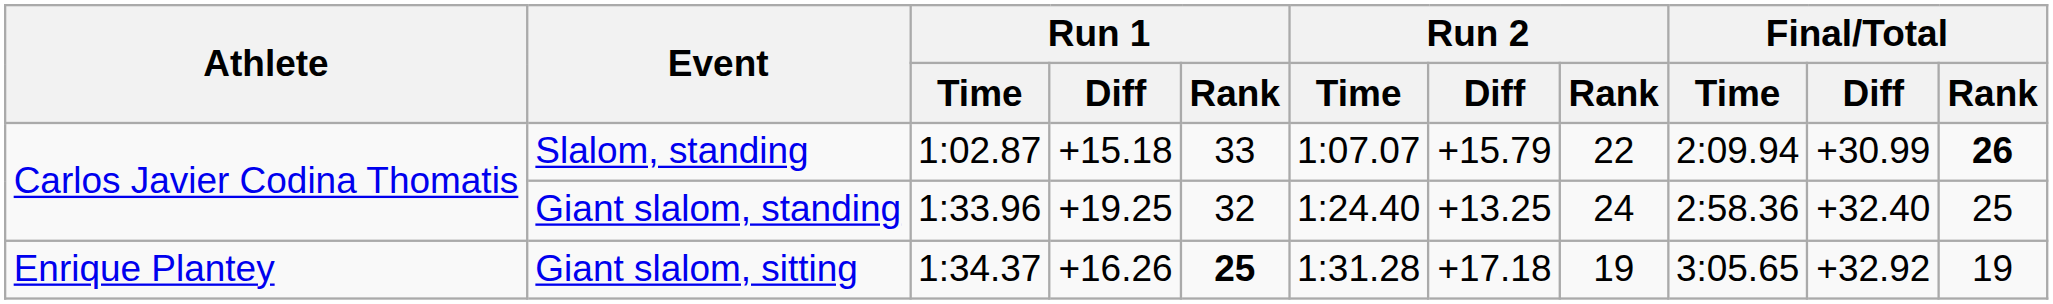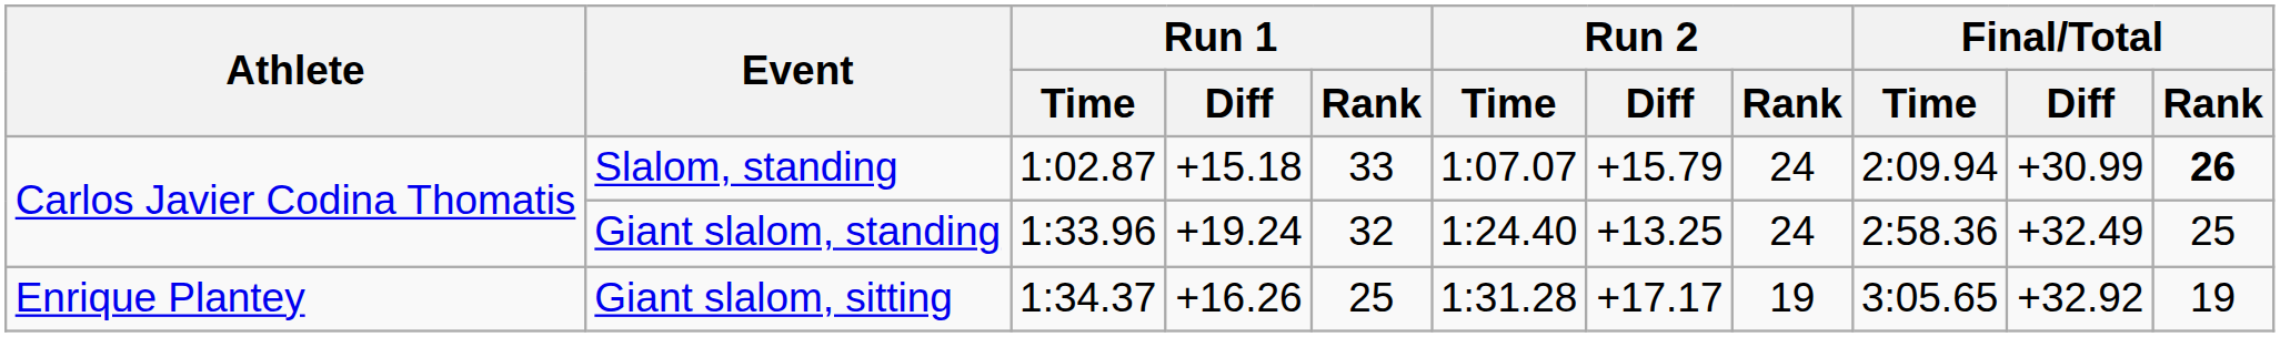 <table class="wikitable" style="font-size:100%">
 <tr>
 <th rowspan="2">Athlete</th>
 <th rowspan="2">Event</th>
 <th colspan="3">Run 1</th>
 <th colspan="3">Run 2</th>
 <th colspan="3">Final/Total</th>
 </tr>
 <tr>
 <th>Time</th>
 <th>Diff</th>
 <th>Rank</th>
 <th>Time</th>
 <th>Diff</th>
 <th>Rank</th>
 <th>Time</th>
 <th>Diff</th>
 <th>Rank</th>
 </tr>
 <tr>
 <td rowspan=2><a href='#'>Carlos Javier Codina Thomatis</a></td>
 <td><a href='#'>Slalom, standing</a></td>
 <td align="center">1:02.87</td>
 <td align="center">+15.18</td>
 <td align="center">33</td>
 <td align="center">1:07.07</td>
 <td align="center">+15.79</td>
-<td align="center">22</td>
+<td align="center">24</td>
 <td align="center">2:09.94</td>
 <td align="center">+30.99</td>
 <td align="center"><strong>26</strong></td>
 </tr>
 <tr>
 <td><a href='#'>Giant slalom, standing</a></td>
 <td align="center">1:33.96</td>
-<td align="center">+19.25</td>
+<td align="center">+19.24</td>
 <td align="center">32</td>
 <td align="center">1:24.40</td>
 <td align="center">+13.25</td>
 <td align="center">24</td>
 <td align="center">2:58.36</td>
-<td align="center">+32.40</td>
+<td align="center">+32.49</td>
 <td align="center">25</td>
 </tr>
 <tr>
 <td><a href='#'>Enrique Plantey</a></td>
 <td><a href='#'>Giant slalom, sitting</a></td>
 <td align="center">1:34.37</td>
 <td align="center">+16.26</td>
-<td align="center"><strong>25</strong></td>
+<td align="center">25</td>
 <td align="center">1:31.28</td>
-<td align="center">+17.18</td>
+<td align="center">+17.17</td>
 <td align="center">19</td>
 <td align="center">3:05.65</td>
 <td align="center">+32.92</td>
 <td align="center">19</td>
 </tr>
 </table>
